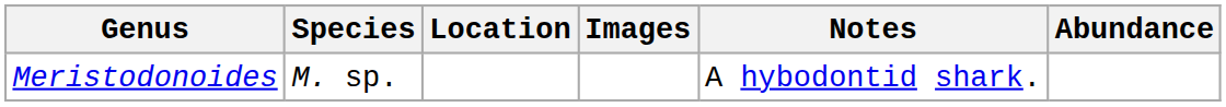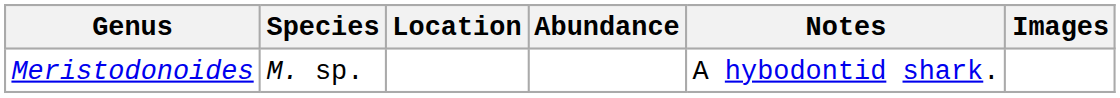 <table class="wikitable" style="background:white">
 <tr>
 <th>Genus</th>
 <th>Species</th>
 <th>Location</th>
+<th>Abundance</th>
+<th>Notes</th>
 <th>Images</th>
-<th>Notes</th>
-<th>Abundance</th>
 </tr>
 <tr>
 <td><em><a href='#'>Meristodonoides</a></em></td>
 <td><em>M.</em> sp.</td>
 <td></td>
 <td></td>
 <td>A <a href='#'>hybodontid</a> <a href='#'>shark</a>.</td>
 <td></td>
 </tr>
 </table>
